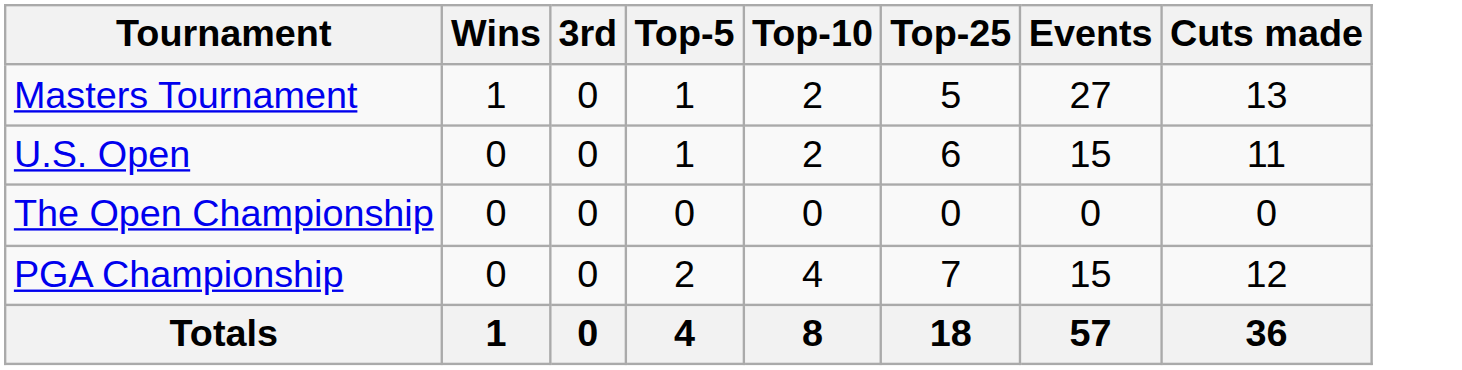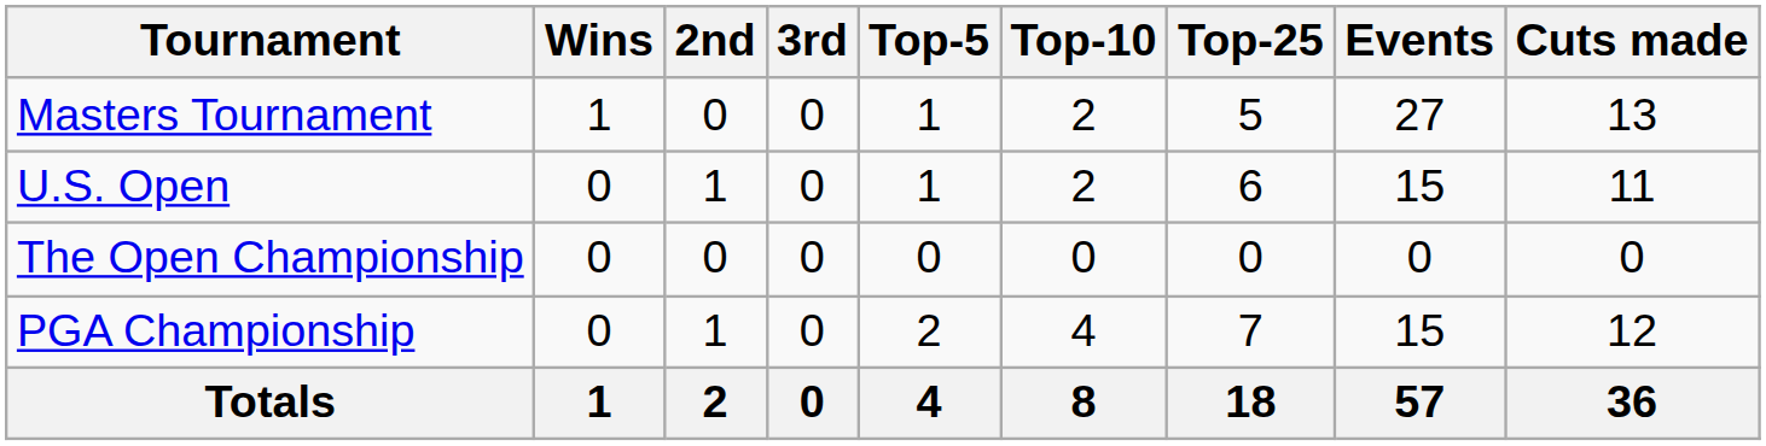 <table class=wikitable style=text-align:center>
 <tr>
 <th>Tournament</th>
 <th>Wins</th>
+<th>2nd</th>
 <th>3rd</th>
 <th>Top-5</th>
 <th>Top-10</th>
 <th>Top-25</th>
 <th>Events</th>
 <th>Cuts made</th>
 </tr>
 <tr>
 <td align=left><a href='#'>Masters Tournament</a></td>
 <td>1</td>
 <td>0</td>
+<td>0</td>
 <td>1</td>
 <td>2</td>
 <td>5</td>
 <td>27</td>
 <td>13</td>
 </tr>
 <tr>
 <td align=left><a href='#'>U.S. Open</a></td>
 <td>0</td>
+<td>1</td>
 <td>0</td>
 <td>1</td>
 <td>2</td>
 <td>6</td>
 <td>15</td>
 <td>11</td>
 </tr>
 <tr>
 <td align=left><a href='#'>The Open Championship</a></td>
 <td>0</td>
 <td>0</td>
 <td>0</td>
 <td>0</td>
 <td>0</td>
 <td>0</td>
 <td>0</td>
+<td>0</td>
 </tr>
 <tr>
 <td align=left><a href='#'>PGA Championship</a></td>
 <td>0</td>
+<td>1</td>
 <td>0</td>
 <td>2</td>
 <td>4</td>
 <td>7</td>
 <td>15</td>
 <td>12</td>
 </tr>
 <tr>
 <th>Totals</th>
 <th>1</th>
+<th>2</th>
 <th>0</th>
 <th>4</th>
 <th>8</th>
 <th>18</th>
 <th>57</th>
 <th>36</th>
 </tr>
 </table>
